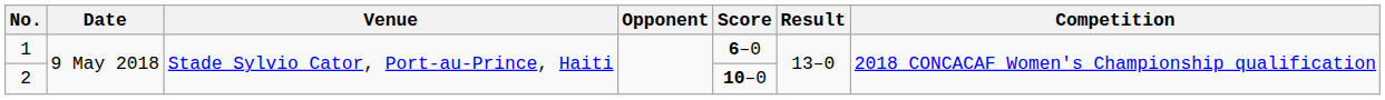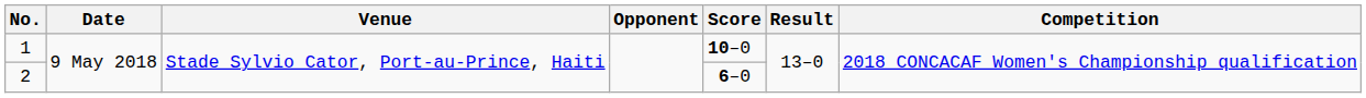 <table class="wikitable">
 <tr>
 <th>No.</th>
 <th>Date</th>
 <th>Venue</th>
 <th>Opponent</th>
 <th>Score</th>
 <th>Result</th>
 <th>Competition</th>
 </tr>
 <tr>
 <td style="text-align:center;">1</td>
 <td rowspan=2>9 May 2018</td>
 <td rowspan=2><a href='#'>Stade Sylvio Cator</a>, <a href='#'>Port-au-Prince</a>, <a href='#'>Haiti</a></td>
 <td rowspan=2></td>
-<td style="text-align:center;"><strong>6</strong>–0</td>
+<td><strong>10</strong>–0</td>
 <td rowspan=2 style="text-align:center;">13–0</td>
 <td rowspan=2><a href='#'>2018 CONCACAF Women's Championship qualification</a></td>
 </tr>
 <tr style="text-align:center;">
 <td>2</td>
-<td><strong>10</strong>–0</td>
+<td style="text-align:center;"><strong>6</strong>–0</td>
 </tr>
 </table>
